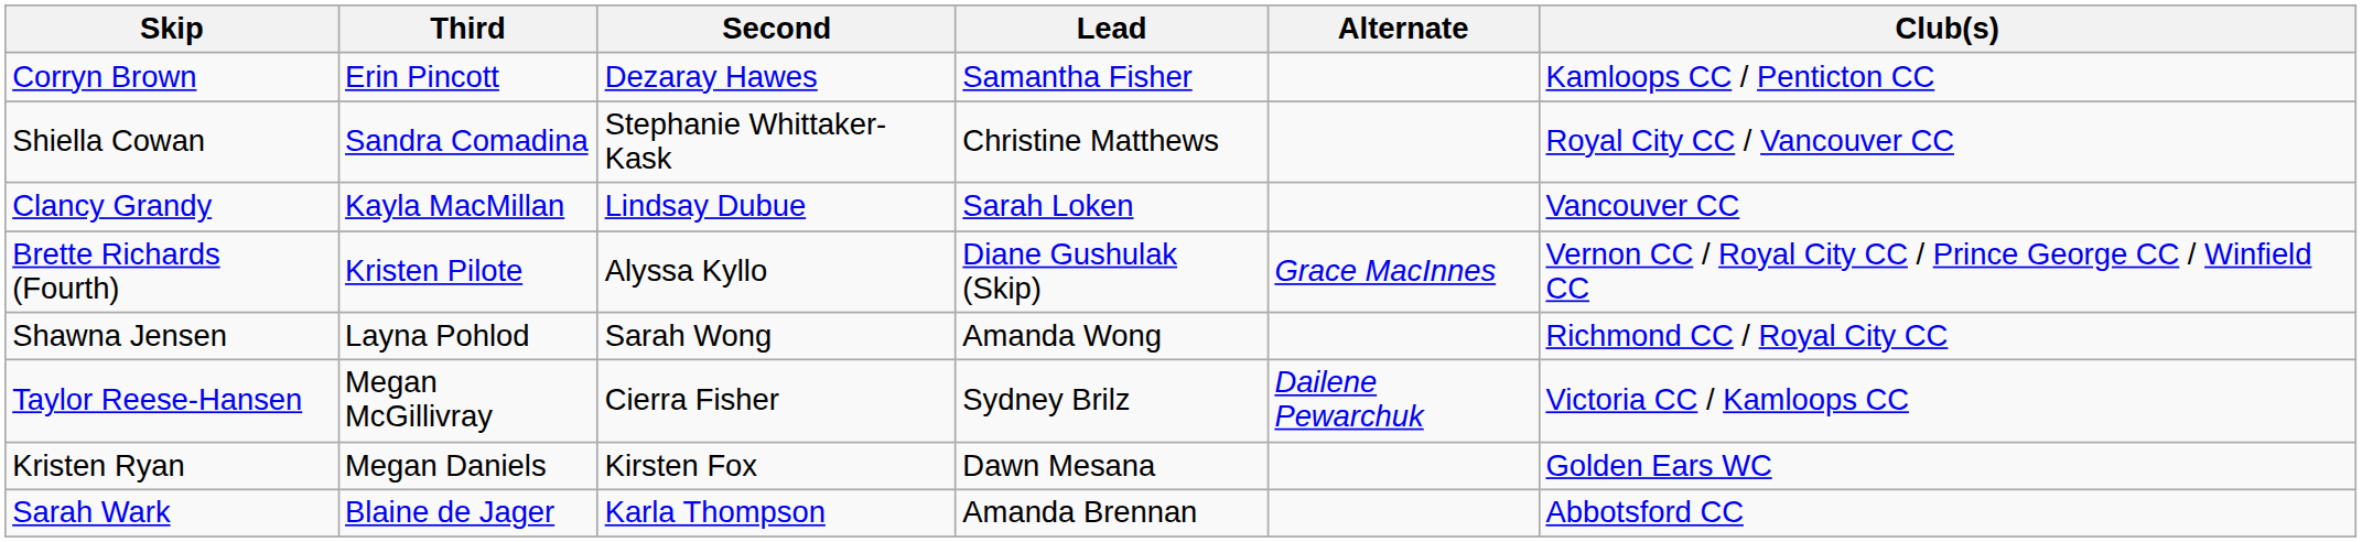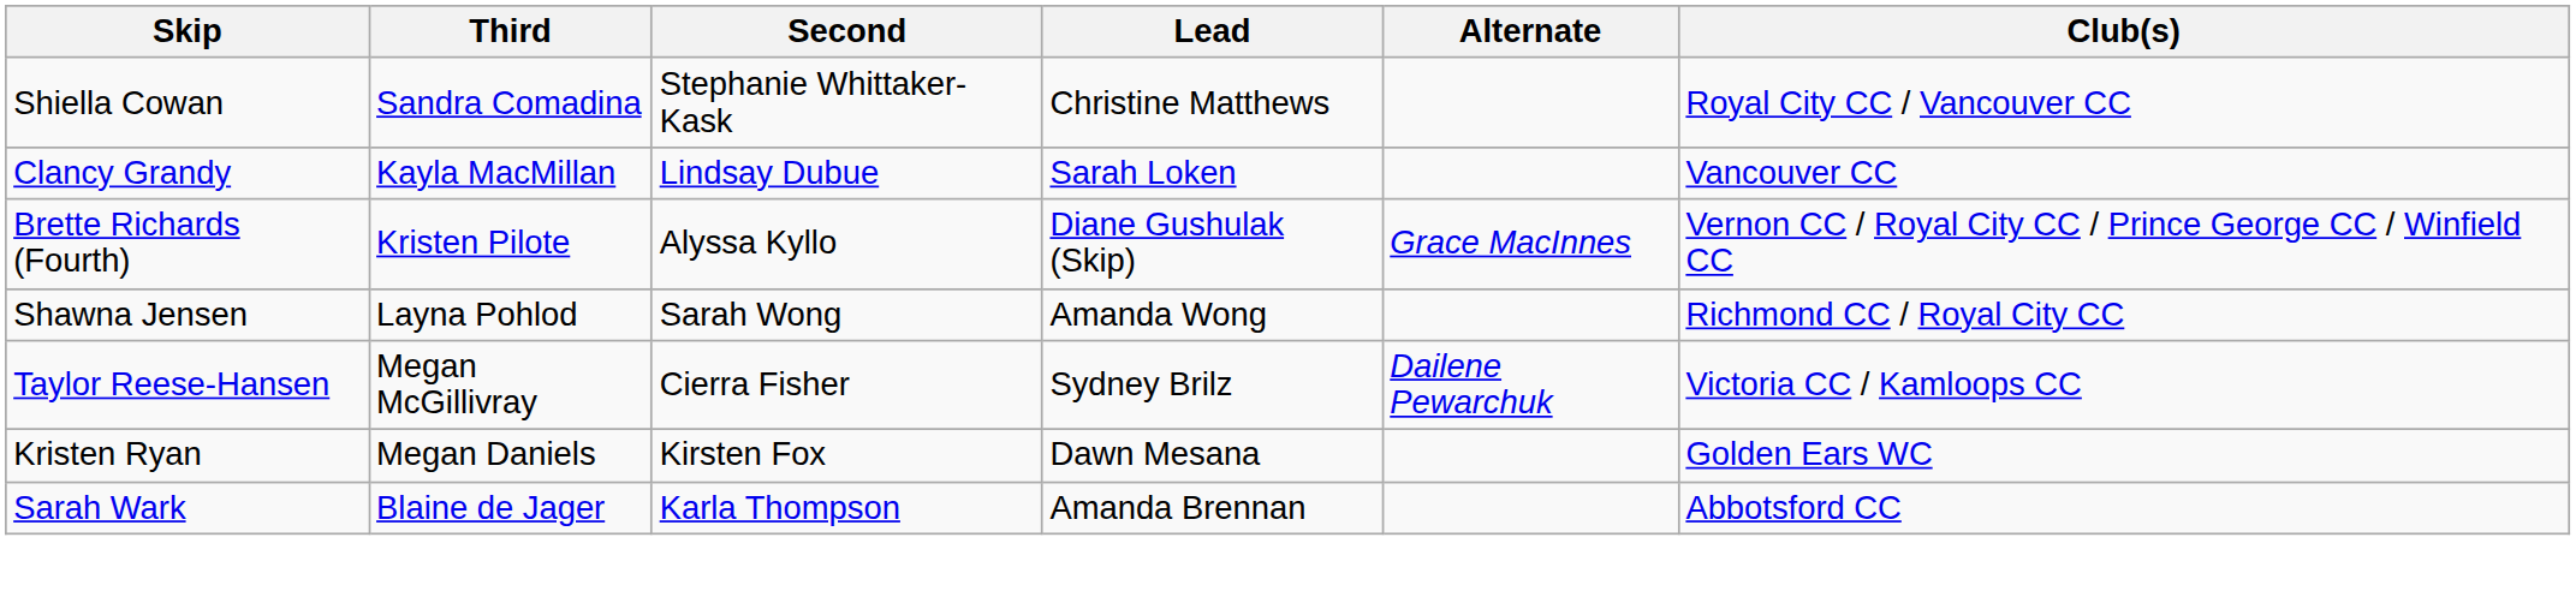 <table class="wikitable">
 <tr>
 <th scope="col">Skip</th>
 <th scope="col">Third</th>
 <th scope="col">Second</th>
 <th scope="col">Lead</th>
 <th scope="col">Alternate</th>
 <th scope="col">Club(s)</th>
-</tr>
-<tr>
-<td><a href='#'>Corryn Brown</a></td>
-<td><a href='#'>Erin Pincott</a></td>
-<td><a href='#'>Dezaray Hawes</a></td>
-<td><a href='#'>Samantha Fisher</a></td>
-<td></td>
-<td><a href='#'>Kamloops CC</a> / <a href='#'>Penticton CC</a></td>
 </tr>
 <tr>
 <td>Shiella Cowan</td>
 <td><a href='#'>Sandra Comadina</a></td>
 <td>Stephanie Whittaker-Kask</td>
 <td>Christine Matthews</td>
 <td></td>
 <td><a href='#'>Royal City CC</a> / <a href='#'>Vancouver CC</a></td>
 </tr>
 <tr>
 <td><a href='#'>Clancy Grandy</a></td>
 <td><a href='#'>Kayla MacMillan</a></td>
 <td><a href='#'>Lindsay Dubue</a></td>
 <td><a href='#'>Sarah Loken</a></td>
 <td></td>
 <td><a href='#'>Vancouver CC</a></td>
 </tr>
 <tr>
 <td><a href='#'>Brette Richards</a> (Fourth)</td>
 <td><a href='#'>Kristen Pilote</a></td>
 <td>Alyssa Kyllo</td>
 <td><a href='#'>Diane Gushulak</a> (Skip)</td>
 <td><em><a href='#'>Grace MacInnes</a></em></td>
 <td><a href='#'>Vernon CC</a> / <a href='#'>Royal City CC</a> / <a href='#'>Prince George CC</a> / <a href='#'>Winfield CC</a></td>
 </tr>
 <tr>
 <td>Shawna Jensen</td>
 <td>Layna Pohlod</td>
 <td>Sarah Wong</td>
 <td>Amanda Wong</td>
 <td></td>
 <td><a href='#'>Richmond CC</a> / <a href='#'>Royal City CC</a></td>
 </tr>
 <tr>
 <td><a href='#'>Taylor Reese-Hansen</a></td>
 <td>Megan McGillivray</td>
 <td>Cierra Fisher</td>
 <td>Sydney Brilz</td>
 <td><em><a href='#'>Dailene Pewarchuk</a></em></td>
 <td><a href='#'>Victoria CC</a> / <a href='#'>Kamloops CC</a></td>
 </tr>
 <tr>
 <td>Kristen Ryan</td>
 <td>Megan Daniels</td>
 <td>Kirsten Fox</td>
 <td>Dawn Mesana</td>
 <td></td>
 <td><a href='#'>Golden Ears WC</a></td>
 </tr>
 <tr>
 <td><a href='#'>Sarah Wark</a></td>
 <td><a href='#'>Blaine de Jager</a></td>
 <td><a href='#'>Karla Thompson</a></td>
 <td>Amanda Brennan</td>
 <td></td>
 <td><a href='#'>Abbotsford CC</a></td>
 </tr>
 </table>
